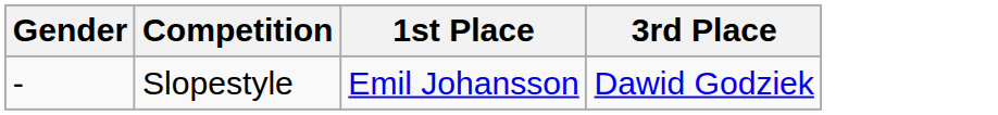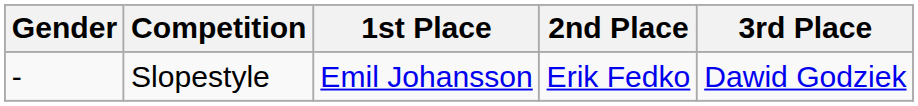 <table class="wikitable">
 <tr>
 <th>Gender</th>
 <th>Competition</th>
 <th>1st Place</th>
+<th>2nd Place</th>
 <th>3rd Place</th>
 </tr>
 <tr>
 <td>-</td>
 <td>Slopestyle</td>
 <td><a href='#'>Emil Johansson</a></td>
+<td><a href='#'>Erik Fedko</a></td>
 <td><a href='#'>Dawid Godziek</a></td>
 </tr>
 </table>
